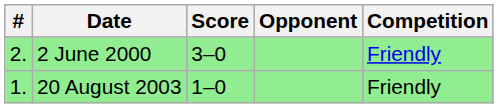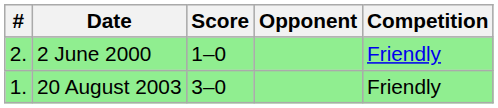 <table class="wikitable collapsible collapsed" style="font-size:85%">
 <tr>
 <th>#</th>
 <th>Date</th>
 <th>Score</th>
 <th>Opponent</th>
 <th>Competition</th>
 </tr>
 <tr style="background: #90EE90">
 <td>2.</td>
 <td>2 June 2000</td>
-<td>3–0</td>
+<td>1–0</td>
 <td></td>
 <td><a href='#'>Friendly</a></td>
 </tr>
 <tr style="background: #90EE90">
 <td>1.</td>
 <td>20 August 2003</td>
-<td>1–0</td>
+<td>3–0</td>
 <td></td>
 <td>Friendly</td>
 </tr>
 </table>
